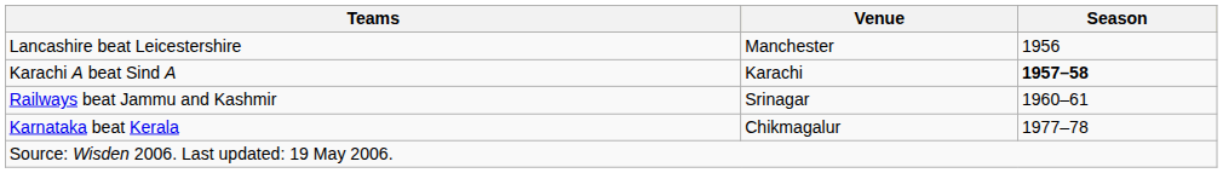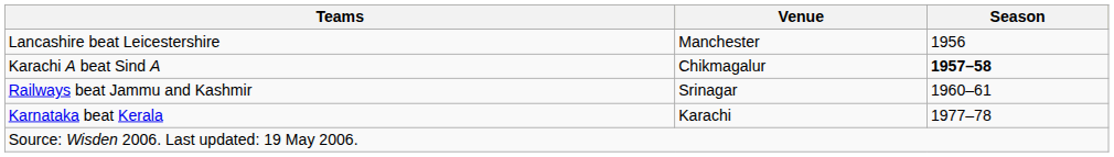 <table class="wikitable" style="width:90%;">
 <tr style="background:#bdb76b;">
 <th>Teams</th>
 <th>Venue</th>
 <th>Season</th>
 </tr>
 <tr>
 <td>Lancashire beat Leicestershire</td>
 <td>Manchester</td>
 <td>1956</td>
 </tr>
 <tr>
 <td>Karachi <em>A</em> beat Sind <em>A</em></td>
-<td>Karachi</td>
+<td>Chikmagalur</td>
 <td><strong>1957–58</strong></td>
 </tr>
 <tr>
 <td><a href='#'>Railways</a> beat Jammu and Kashmir</td>
 <td>Srinagar</td>
 <td>1960–61</td>
 </tr>
 <tr>
 <td><a href='#'>Karnataka</a> beat <a href='#'>Kerala</a></td>
-<td>Chikmagalur</td>
+<td>Karachi</td>
 <td>1977–78</td>
 </tr>
 <tr>
 <td colspan=3>Source: <em>Wisden</em> 2006. Last updated: 19 May 2006.</td>
 </tr>
 </table>
